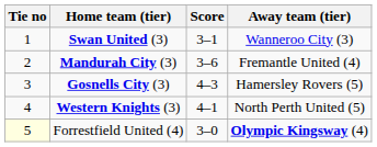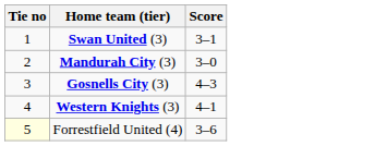 <table class="wikitable" style="text-align:center">
 <tr>
 <th>Tie no</th>
 <th>Home team (tier)</th>
 <th>Score</th>
-<th>Away team (tier)</th>
 </tr>
 <tr>
 <td>1</td>
 <td><strong><a href='#'>Swan United</a></strong> (3)</td>
 <td>3–1</td>
-<td><a href='#'>Wanneroo City</a> (3)</td>
 </tr>
 <tr>
 <td>2</td>
 <td><strong><a href='#'>Mandurah City</a></strong> (3)</td>
-<td>3–6</td>
-<td>Fremantle United (4)</td>
+<td>3–0</td>
 </tr>
 <tr>
 <td>3</td>
 <td><strong><a href='#'>Gosnells City</a></strong> (3)</td>
 <td>4–3 </td>
-<td>Hamersley Rovers (5)</td>
 </tr>
 <tr>
 <td>4</td>
 <td><strong><a href='#'>Western Knights</a></strong> (3)</td>
 <td>4–1</td>
-<td>North Perth United (5)</td>
 </tr>
 <tr>
 <td style="background: lightyellow;">5</td>
 <td>Forrestfield United (4)</td>
-<td>3–0</td>
-<td><strong><a href='#'>Olympic Kingsway</a></strong> (4)</td>
+<td>3–6</td>
 </tr>
 </table>
